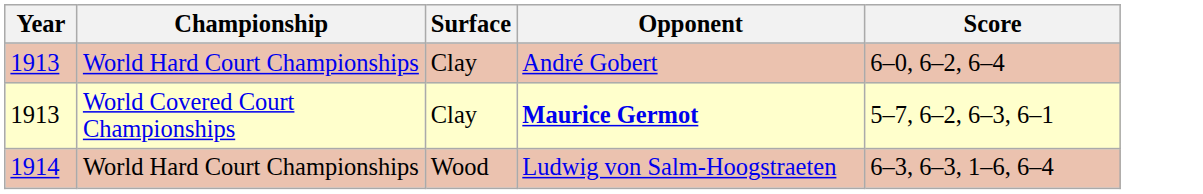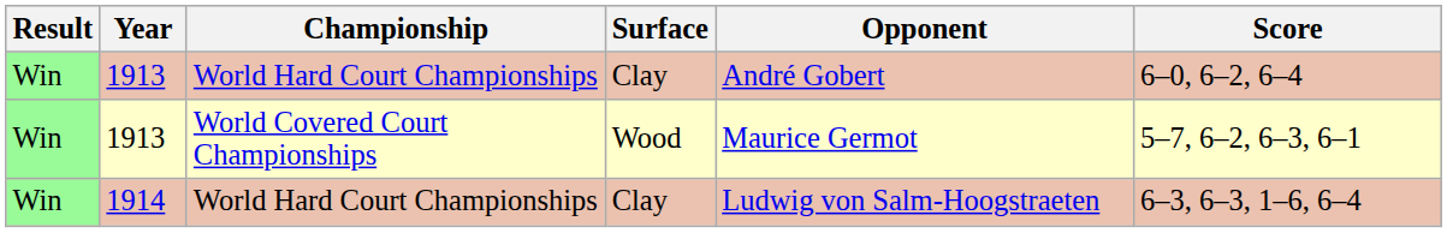 <table class="sortable wikitable">
 <tr>
+<th style="width:40px">Result</th>
 <th style="width:40px">Year</th>
 <th style="width:220px">Championship</th>
 <th style="width:50px">Surface</th>
 <th style="width:220px">Opponent</th>
 <th style="width:160px" class="unsortable">Score</th>
 </tr>
 <tr style="background:#ebc2af;">
+<td style="background:#98fb98;">Win</td>
 <td><a href='#'>1913</a></td>
 <td><a href='#'>World Hard Court Championships</a></td>
 <td>Clay</td>
 <td> <a href='#'>André Gobert</a></td>
 <td>6–0, 6–2, 6–4</td>
 </tr>
 <tr style="background:#ffc;">
+<td style="background:#98fb98;">Win</td>
 <td>1913</td>
 <td><a href='#'>World Covered Court Championships</a></td>
-<td>Clay</td>
-<td><strong> <a href='#'>Maurice Germot</a></strong></td>
+<td>Wood</td>
+<td> <a href='#'>Maurice Germot</a></td>
 <td>5–7, 6–2, 6–3, 6–1</td>
 </tr>
 <tr style="background:#ebc2af;">
+<td style="background:#98fb98;">Win</td>
 <td><a href='#'>1914</a></td>
 <td>World Hard Court Championships</td>
-<td>Wood</td>
+<td>Clay</td>
 <td> <a href='#'>Ludwig von Salm-Hoogstraeten</a></td>
 <td>6–3, 6–3, 1–6, 6–4</td>
 </tr>
 </table>
